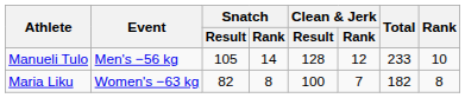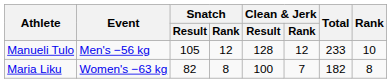 <table class="wikitable" style="font-size:90%">
 <tr>
 <th rowspan="2">Athlete</th>
 <th rowspan="2">Event</th>
 <th colspan="2">Snatch</th>
 <th colspan="2">Clean & Jerk</th>
 <th rowspan="2">Total</th>
 <th rowspan="2">Rank</th>
 </tr>
 <tr style="font-size:95%">
 <th>Result</th>
 <th>Rank</th>
 <th>Result</th>
 <th>Rank</th>
 </tr>
 <tr align=center>
 <td align=left><a href='#'>Manueli Tulo</a></td>
 <td align=left><a href='#'>Men's −56 kg</a></td>
 <td>105</td>
-<td>14</td>
+<td>12</td>
 <td>128</td>
 <td>12</td>
 <td>233</td>
 <td>10</td>
 </tr>
 <tr align=center>
 <td align=left><a href='#'>Maria Liku</a></td>
 <td align=left><a href='#'>Women's −63 kg</a></td>
 <td>82</td>
 <td>8</td>
 <td>100</td>
 <td>7</td>
 <td>182</td>
 <td>8</td>
 </tr>
 </table>
